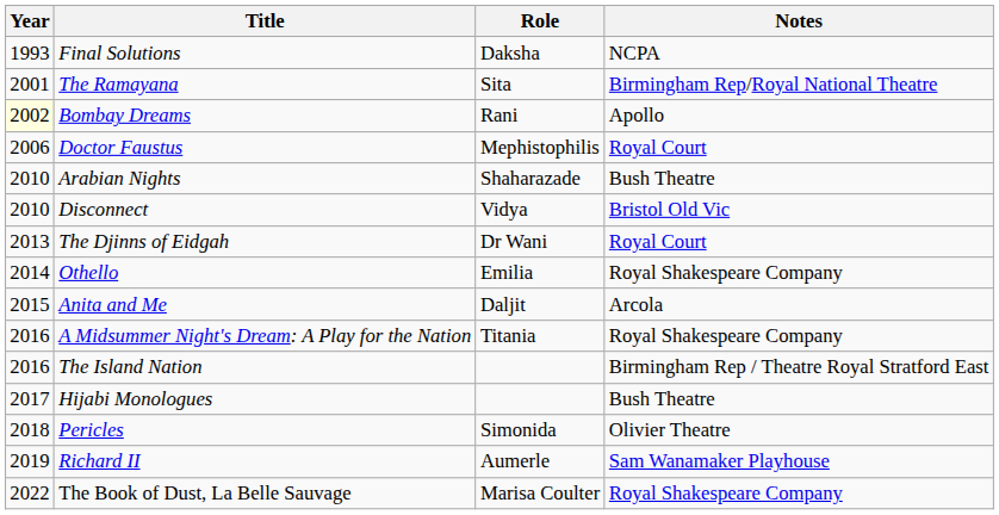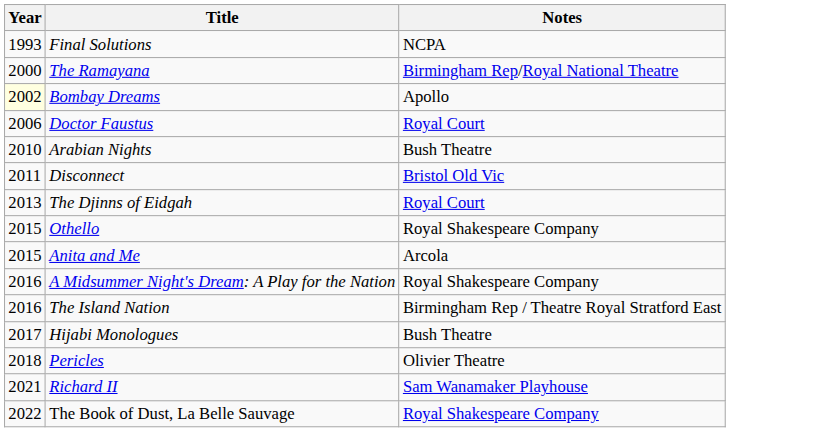 <table class="wikitable">
 <tr>
 <th>Year</th>
 <th>Title</th>
-<th>Role</th>
 <th>Notes</th>
 </tr>
 <tr>
 <td>1993</td>
 <td><em>Final Solutions</em></td>
-<td>Daksha</td>
 <td>NCPA</td>
 </tr>
 <tr>
-<td>2001</td>
+<td>2000</td>
 <td><em><a href='#'>The Ramayana</a></em></td>
-<td>Sita</td>
 <td><a href='#'>Birmingham Rep</a>/<a href='#'>Royal National Theatre</a></td>
 </tr>
 <tr>
 <td style="background: lightyellow;">2002</td>
 <td><em><a href='#'>Bombay Dreams</a></em></td>
-<td>Rani</td>
 <td>Apollo</td>
 </tr>
 <tr>
 <td>2006</td>
 <td><em><a href='#'>Doctor Faustus</a></em></td>
-<td>Mephistophilis</td>
 <td><a href='#'>Royal Court</a></td>
 </tr>
 <tr>
 <td>2010</td>
 <td><em>Arabian Nights</em></td>
-<td>Shaharazade</td>
 <td>Bush Theatre</td>
 </tr>
 <tr>
-<td>2010</td>
+<td>2011</td>
 <td><em>Disconnect</em></td>
-<td>Vidya</td>
 <td><a href='#'>Bristol Old Vic</a></td>
 </tr>
 <tr>
 <td>2013</td>
 <td><em>The Djinns of Eidgah</em></td>
-<td>Dr Wani</td>
 <td><a href='#'>Royal Court</a></td>
 </tr>
 <tr>
-<td>2014</td>
+<td>2015</td>
 <td><em><a href='#'>Othello</a></em></td>
-<td>Emilia</td>
 <td>Royal Shakespeare Company</td>
 </tr>
 <tr>
 <td>2015</td>
 <td><em><a href='#'>Anita and Me</a></em></td>
-<td>Daljit</td>
 <td>Arcola</td>
 </tr>
 <tr>
 <td>2016</td>
 <td><em><a href='#'>A Midsummer Night's Dream</a>: A Play for the Nation</em></td>
-<td>Titania</td>
 <td>Royal Shakespeare Company</td>
 </tr>
 <tr>
 <td>2016</td>
 <td><em>The Island Nation</em></td>
-<td></td>
 <td>Birmingham Rep / Theatre Royal Stratford East</td>
 </tr>
 <tr>
 <td>2017</td>
 <td><em>Hijabi Monologues</em></td>
-<td></td>
 <td>Bush Theatre</td>
 </tr>
 <tr>
 <td>2018</td>
 <td><em><a href='#'>Pericles</a></em></td>
-<td>Simonida</td>
 <td>Olivier Theatre</td>
 </tr>
 <tr>
-<td>2019</td>
+<td>2021</td>
 <td><em><a href='#'>Richard II</a></em></td>
-<td>Aumerle</td>
 <td><a href='#'>Sam Wanamaker Playhouse</a></td>
 </tr>
 <tr>
 <td>2022</td>
 <td>The Book of Dust, La Belle Sauvage</td>
-<td>Marisa Coulter</td>
 <td><a href='#'>Royal Shakespeare Company</a></td>
 </tr>
 </table>
